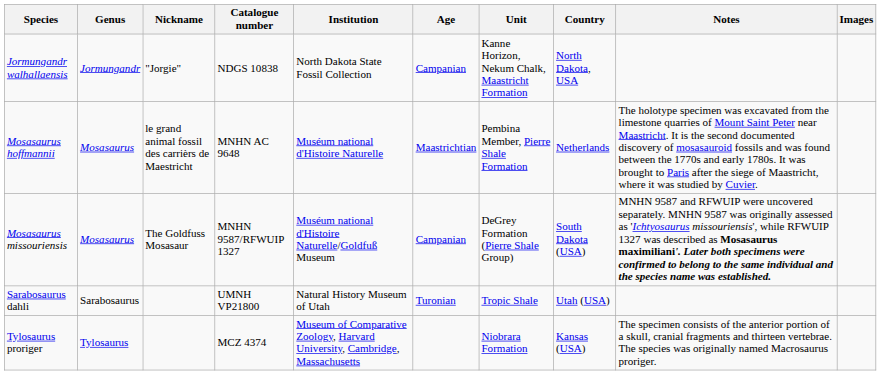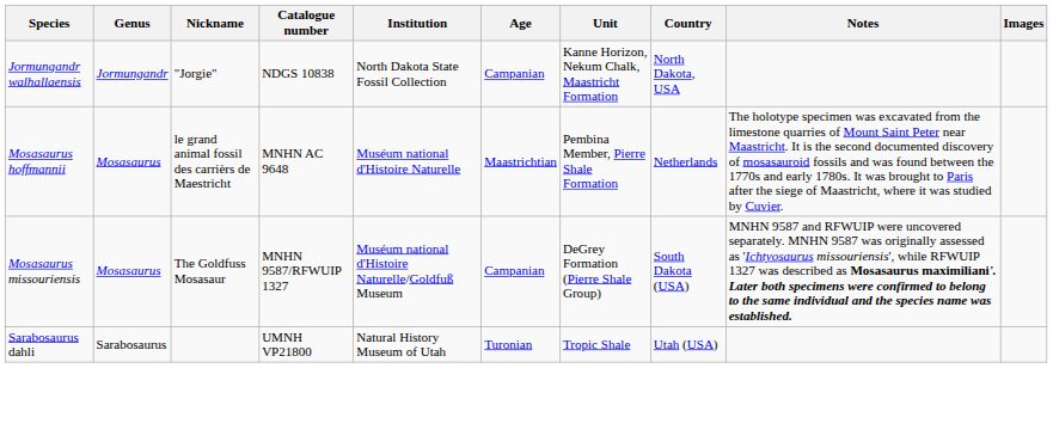 <table class="wikitable sortable" align="center" width="100%">
 <tr>
 <th>Species</th>
 <th>Genus</th>
 <th>Nickname</th>
 <th>Catalogue number</th>
 <th>Institution</th>
 <th>Age</th>
 <th>Unit</th>
 <th>Country</th>
 <th>Notes</th>
 <th>Images<br></th>
 </tr>
 <tr>
 <td><em><a href='#'>Jormungandr walhallaensis</a></em></td>
 <td><em><a href='#'>Jormungandr</a></em></td>
 <td>"Jorgie"</td>
 <td>NDGS 10838</td>
 <td>North Dakota State Fossil Collection</td>
 <td><a href='#'>Campanian</a></td>
 <td>Kanne Horizon, Nekum Chalk, <a href='#'>Maastricht Formation</a></td>
 <td><a href='#'>North Dakota</a>, <a href='#'>USA</a></td>
 <td></td>
 </tr>
 <tr>
 <td><a href='#'><em>Mosasaurus hoffmannii</em></a></td>
 <td><em><a href='#'>Mosasaurus</a></em></td>
 <td>le grand animal fossil des carrièrs de Maestricht</td>
 <td>MNHN AC 9648</td>
 <td><a href='#'>Muséum national d'Histoire Naturelle</a></td>
 <td><a href='#'>Maastrichtian</a></td>
 <td>Pembina Member, <a href='#'>Pierre Shale Formation</a></td>
 <td><a href='#'>Netherlands</a></td>
 <td>The holotype specimen was excavated from the limestone quarries of <a href='#'>Mount Saint Peter</a> near <a href='#'>Maastricht</a>. It is the second documented discovery of <a href='#'>mosasauroid</a> fossils and was found between the 1770s and early 1780s. It was brought to <a href='#'>Paris</a> after the siege of Maastricht, where it was studied by <a href='#'>Cuvier</a>.</td>
 <td></td>
 </tr>
 <tr>
 <td><em><a href='#'>Mosasaurus</a> missouriensis</em></td>
 <td><em><a href='#'>Mosasaurus</a></em></td>
 <td>The Goldfuss Mosasaur</td>
 <td>MNHN 9587/RFWUIP 1327</td>
 <td><a href='#'>Muséum national d'Histoire Naturelle</a>/<a href='#'>Goldfuß</a> Museum</td>
 <td><a href='#'>Campanian</a></td>
 <td>DeGrey Formation (<a href='#'>Pierre Shale</a> Group)</td>
 <td><a href='#'>South Dakota</a><br>(<a href='#'>USA</a>)</td>
 <td>MNHN 9587 and RFWUIP were uncovered separately. MNHN 9587 was originally assessed as '<em><a href='#'>Ichtyosaurus</a> missouriensis</em>', while RFWUIP 1327 was described as <strong>Mosasaurus maximiliani<em>'. Later both specimens were confirmed to belong to the same individual and the species name was established.</td>
 <td></td>
 </tr>
 <tr>
 <td><a href='#'>Sarabosaurus</a> dahli</td>
 <td>Sarabosaurus</td>
 <td></td>
 <td>UMNH VP21800</td>
 <td>Natural History Museum of Utah</td>
 <td><a href='#'>Turonian</a></td>
 <td><a href='#'>Tropic Shale</a></td>
 <td><a href='#'>Utah</a> (<a href='#'>USA</a>)</td>
 <td></td>
 <td></td>
 </tr>
-<tr>
-<td></em><a href='#'>Tylosaurus</a> proriger<em></td>
-<td></em><a href='#'>Tylosaurus</a><em></td>
-<td></td>
-<td>MCZ 4374</td>
-<td><a href='#'>Museum of Comparative Zoology</a>, <a href='#'>Harvard University</a>, <a href='#'>Cambridge</a>, <a href='#'>Massachusetts</a></td>
-<td></td>
-<td><a href='#'>Niobrara Formation</a></td>
-<td><a href='#'>Kansas</a><br>(<a href='#'>USA</a>)</td>
-<td>The specimen consists of the anterior portion of a skull, cranial fragments and thirteen vertebrae. The species was originally named </em>Macrosaurus proriger<em>.</td>
-<td></td>
-</tr>
 </table>
